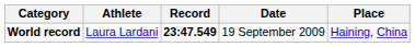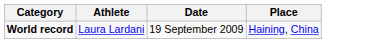 <table class="wikitable" style="text-align:center">
 <tr>
 <th>Category</th>
 <th>Athlete</th>
-<th>Record</th>
 <th>Date</th>
 <th>Place</th>
 </tr>
 <tr>
 <td><strong>World record </strong></td>
 <td align="left"> <a href='#'>Laura Lardani</a></td>
-<td><strong>23:47.549</strong></td>
 <td>19 September 2009</td>
 <td><a href='#'>Haining</a>, <a href='#'>China</a></td>
 </tr>
 </table>
